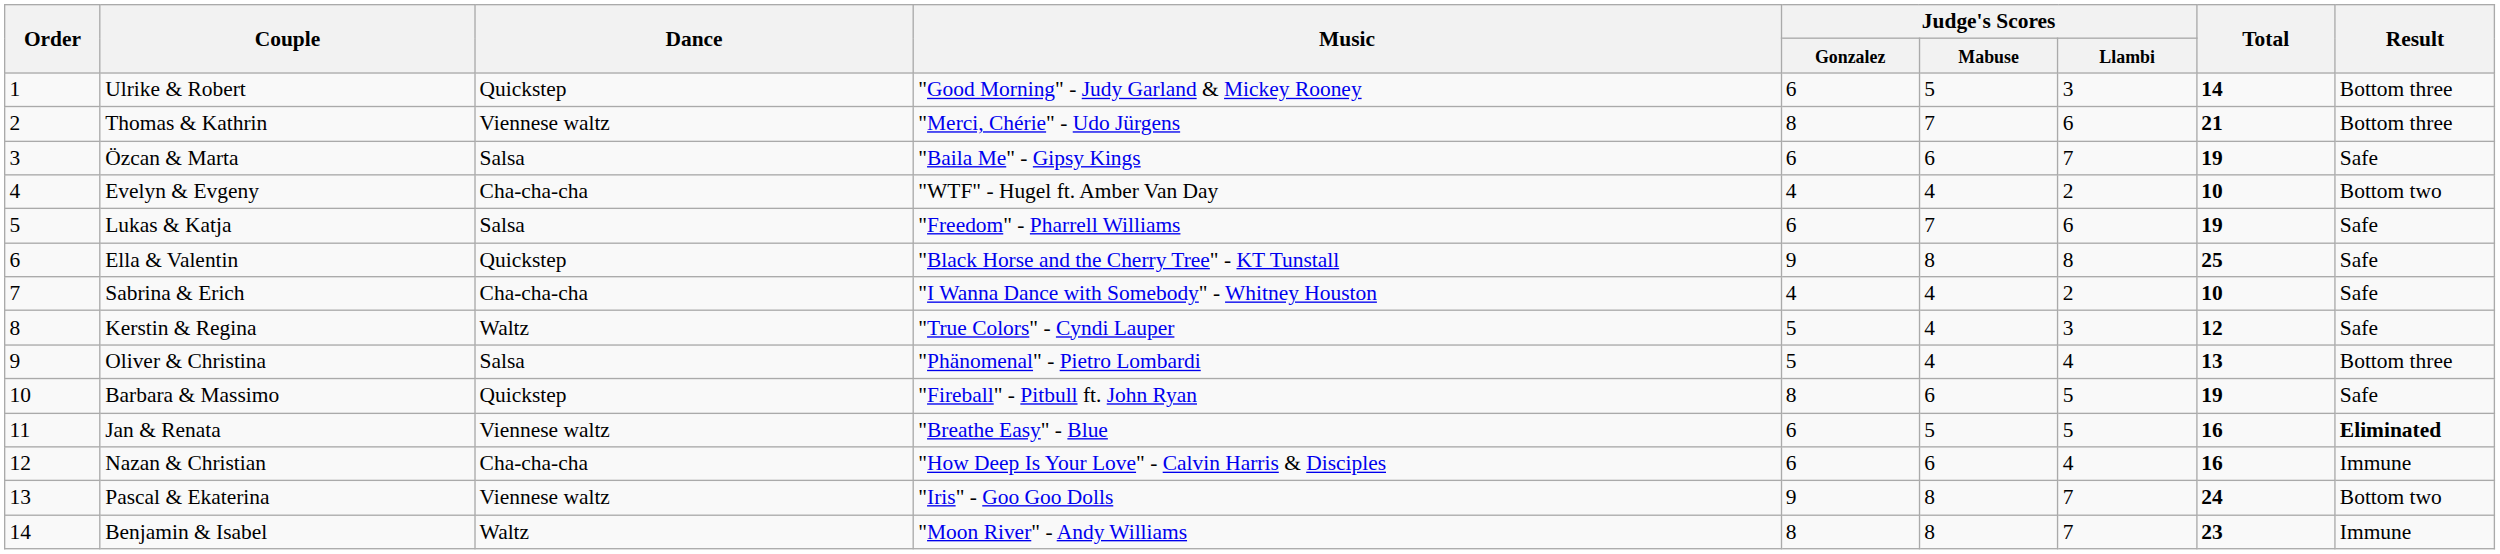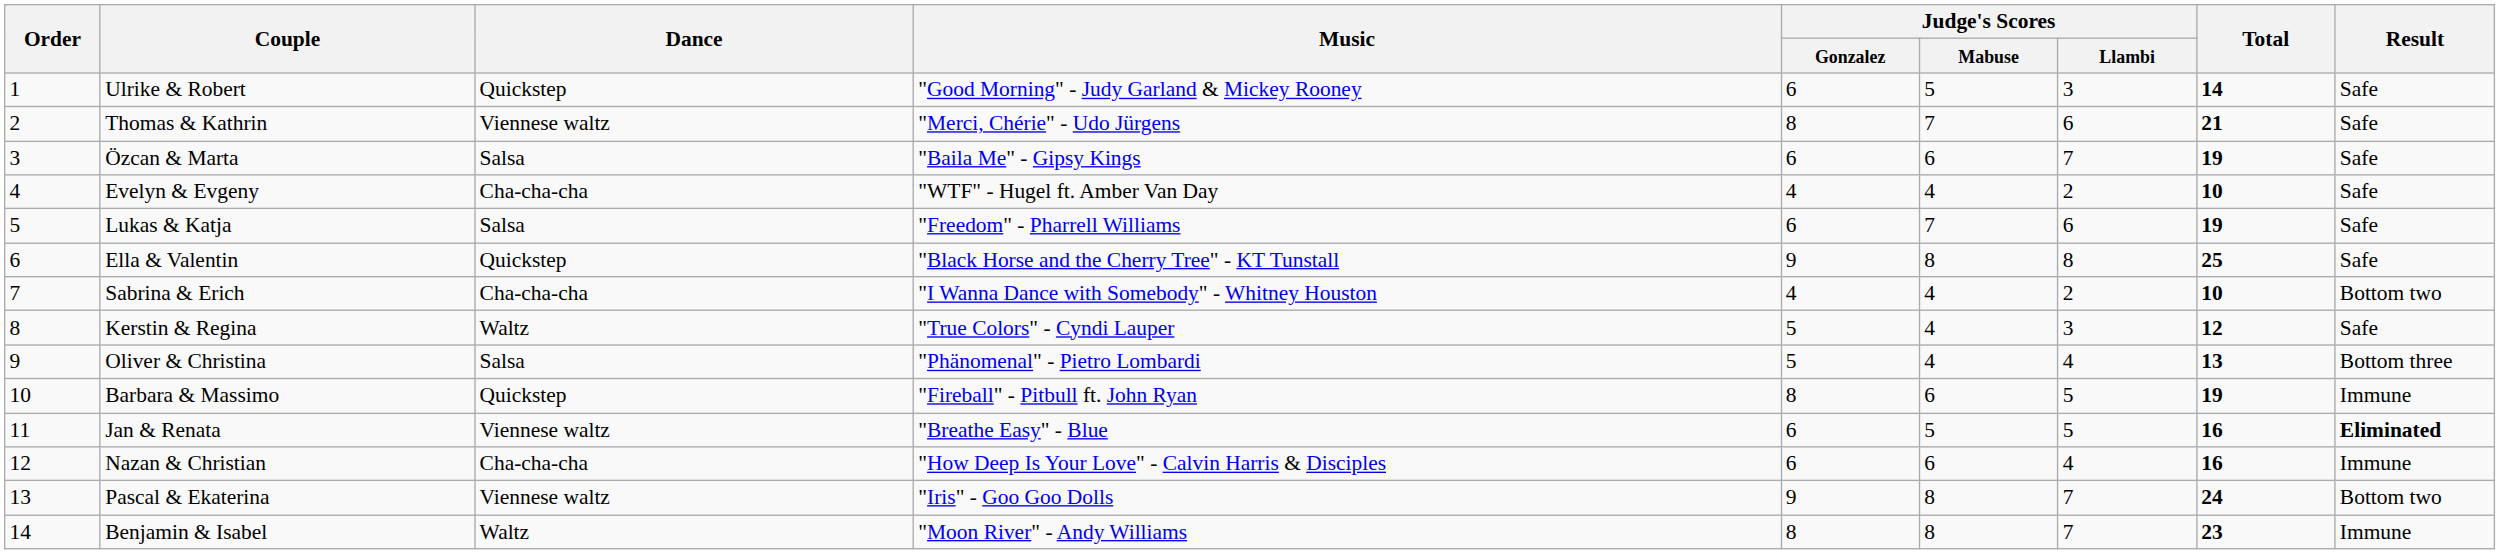 <table class="wikitable sortable center">
 <tr>
 <th rowspan="2" style="width: 4em">Order</th>
 <th rowspan="2" style="width: 17em">Couple</th>
 <th rowspan="2" style="width: 20em">Dance</th>
 <th rowspan="2" style="width: 40em">Music</th>
 <th colspan="3">Judge's Scores</th>
 <th rowspan="2" style="width: 6em">Total</th>
 <th rowspan="2" style="width: 7em">Result</th>
 </tr>
 <tr>
 <th style="width: 6em"><small>Gonzalez</small></th>
 <th style="width: 6em"><small>Mabuse</small></th>
 <th style="width: 6em"><small>Llambi</small></th>
 </tr>
 <tr>
 <td>1</td>
 <td>Ulrike & Robert</td>
 <td>Quickstep</td>
 <td>"<a href='#'>Good Morning</a>" - <a href='#'>Judy Garland</a> & <a href='#'>Mickey Rooney</a></td>
 <td>6</td>
 <td>5</td>
 <td>3</td>
 <td><strong>14</strong></td>
-<td>Bottom three</td>
+<td>Safe</td>
 </tr>
 <tr>
 <td>2</td>
 <td>Thomas & Kathrin</td>
 <td>Viennese waltz</td>
 <td>"<a href='#'>Merci, Chérie</a>" - <a href='#'>Udo Jürgens</a></td>
 <td>8</td>
 <td>7</td>
 <td>6</td>
 <td><strong>21</strong></td>
-<td>Bottom three</td>
+<td>Safe</td>
 </tr>
 <tr>
 <td>3</td>
 <td>Özcan & Marta</td>
 <td>Salsa</td>
 <td>"<a href='#'>Baila Me</a>" - <a href='#'>Gipsy Kings</a></td>
 <td>6</td>
 <td>6</td>
 <td>7</td>
 <td><strong>19</strong></td>
 <td>Safe</td>
 </tr>
 <tr>
 <td>4</td>
 <td>Evelyn & Evgeny</td>
 <td>Cha-cha-cha</td>
 <td>"WTF" - Hugel ft. Amber Van Day</td>
 <td>4</td>
 <td>4</td>
 <td>2</td>
 <td><strong>10</strong></td>
-<td>Bottom two</td>
+<td>Safe</td>
 </tr>
 <tr>
 <td>5</td>
 <td>Lukas & Katja</td>
 <td>Salsa</td>
 <td>"<a href='#'>Freedom</a>" - <a href='#'>Pharrell Williams</a></td>
 <td>6</td>
 <td>7</td>
 <td>6</td>
 <td><strong>19</strong></td>
 <td>Safe</td>
 </tr>
 <tr>
 <td>6</td>
 <td>Ella & Valentin</td>
 <td>Quickstep</td>
 <td>"<a href='#'>Black Horse and the Cherry Tree</a>" - <a href='#'>KT Tunstall</a></td>
 <td>9</td>
 <td>8</td>
 <td>8</td>
 <td><strong>25</strong></td>
 <td>Safe</td>
 </tr>
 <tr>
 <td>7</td>
 <td>Sabrina & Erich</td>
 <td>Cha-cha-cha</td>
 <td>"<a href='#'>I Wanna Dance with Somebody</a>" - <a href='#'>Whitney Houston</a></td>
 <td>4</td>
 <td>4</td>
 <td>2</td>
 <td><strong>10</strong></td>
-<td>Safe</td>
+<td>Bottom two</td>
 </tr>
 <tr>
 <td>8</td>
 <td>Kerstin & Regina</td>
 <td>Waltz</td>
 <td>"<a href='#'>True Colors</a>" - <a href='#'>Cyndi Lauper</a></td>
 <td>5</td>
 <td>4</td>
 <td>3</td>
 <td><strong>12</strong></td>
 <td>Safe</td>
 </tr>
 <tr>
 <td>9</td>
 <td>Oliver & Christina</td>
 <td>Salsa</td>
 <td>"<a href='#'>Phänomenal</a>" - <a href='#'>Pietro Lombardi</a></td>
 <td>5</td>
 <td>4</td>
 <td>4</td>
 <td><strong>13</strong></td>
 <td>Bottom three</td>
 </tr>
 <tr>
 <td>10</td>
 <td>Barbara & Massimo</td>
 <td>Quickstep</td>
 <td>"<a href='#'>Fireball</a>" - <a href='#'>Pitbull</a> ft. <a href='#'>John Ryan</a></td>
 <td>8</td>
 <td>6</td>
 <td>5</td>
 <td><strong>19</strong></td>
-<td>Safe</td>
+<td>Immune</td>
 </tr>
 <tr>
 <td>11</td>
 <td>Jan & Renata</td>
 <td>Viennese waltz</td>
 <td>"<a href='#'>Breathe Easy</a>" - <a href='#'>Blue</a></td>
 <td>6</td>
 <td>5</td>
 <td>5</td>
 <td><strong>16</strong></td>
 <td><strong>Eliminated</strong></td>
 </tr>
 <tr>
 <td>12</td>
 <td>Nazan & Christian</td>
 <td>Cha-cha-cha</td>
 <td>"<a href='#'>How Deep Is Your Love</a>" - <a href='#'>Calvin Harris</a> & <a href='#'>Disciples</a></td>
 <td>6</td>
 <td>6</td>
 <td>4</td>
 <td><strong>16</strong></td>
 <td>Immune</td>
 </tr>
 <tr>
 <td>13</td>
 <td>Pascal & Ekaterina</td>
 <td>Viennese waltz</td>
 <td>"<a href='#'>Iris</a>" - <a href='#'>Goo Goo Dolls</a></td>
 <td>9</td>
 <td>8</td>
 <td>7</td>
 <td><strong>24</strong></td>
 <td>Bottom two</td>
 </tr>
 <tr>
 <td>14</td>
 <td>Benjamin & Isabel</td>
 <td>Waltz</td>
 <td>"<a href='#'>Moon River</a>" - <a href='#'>Andy Williams</a></td>
 <td>8</td>
 <td>8</td>
 <td>7</td>
 <td><strong>23</strong></td>
 <td>Immune</td>
 </tr>
 </table>
